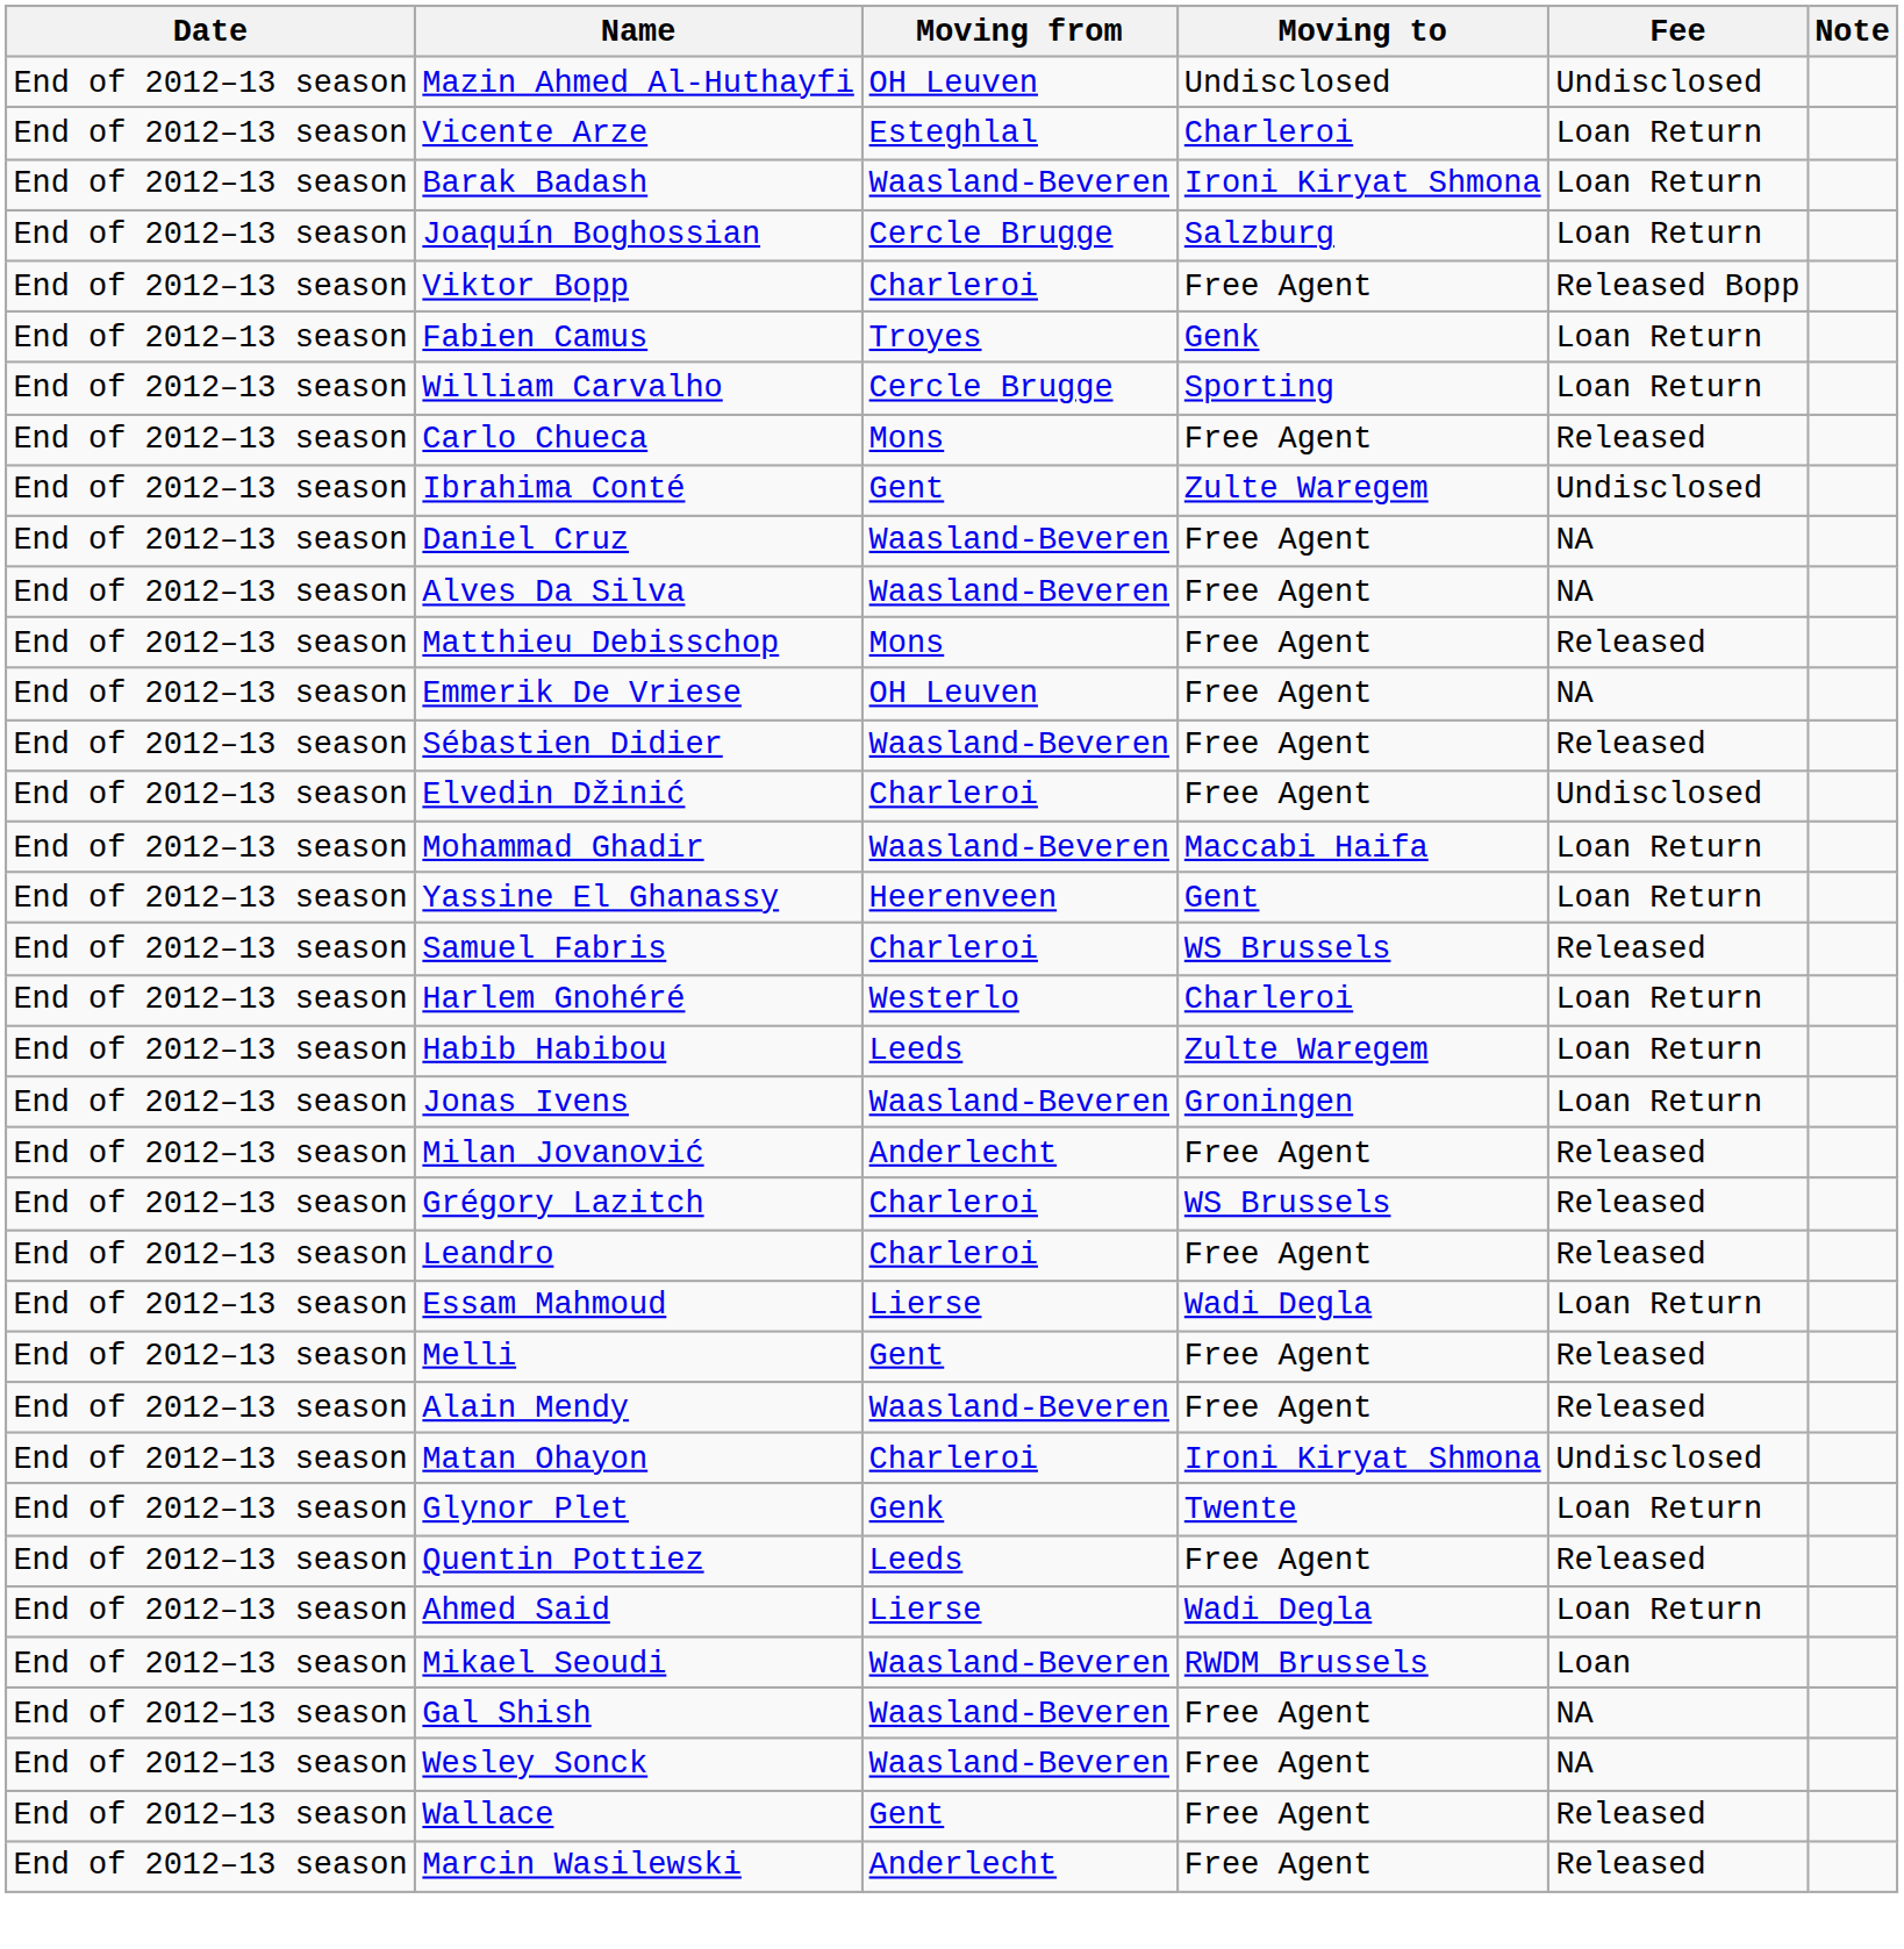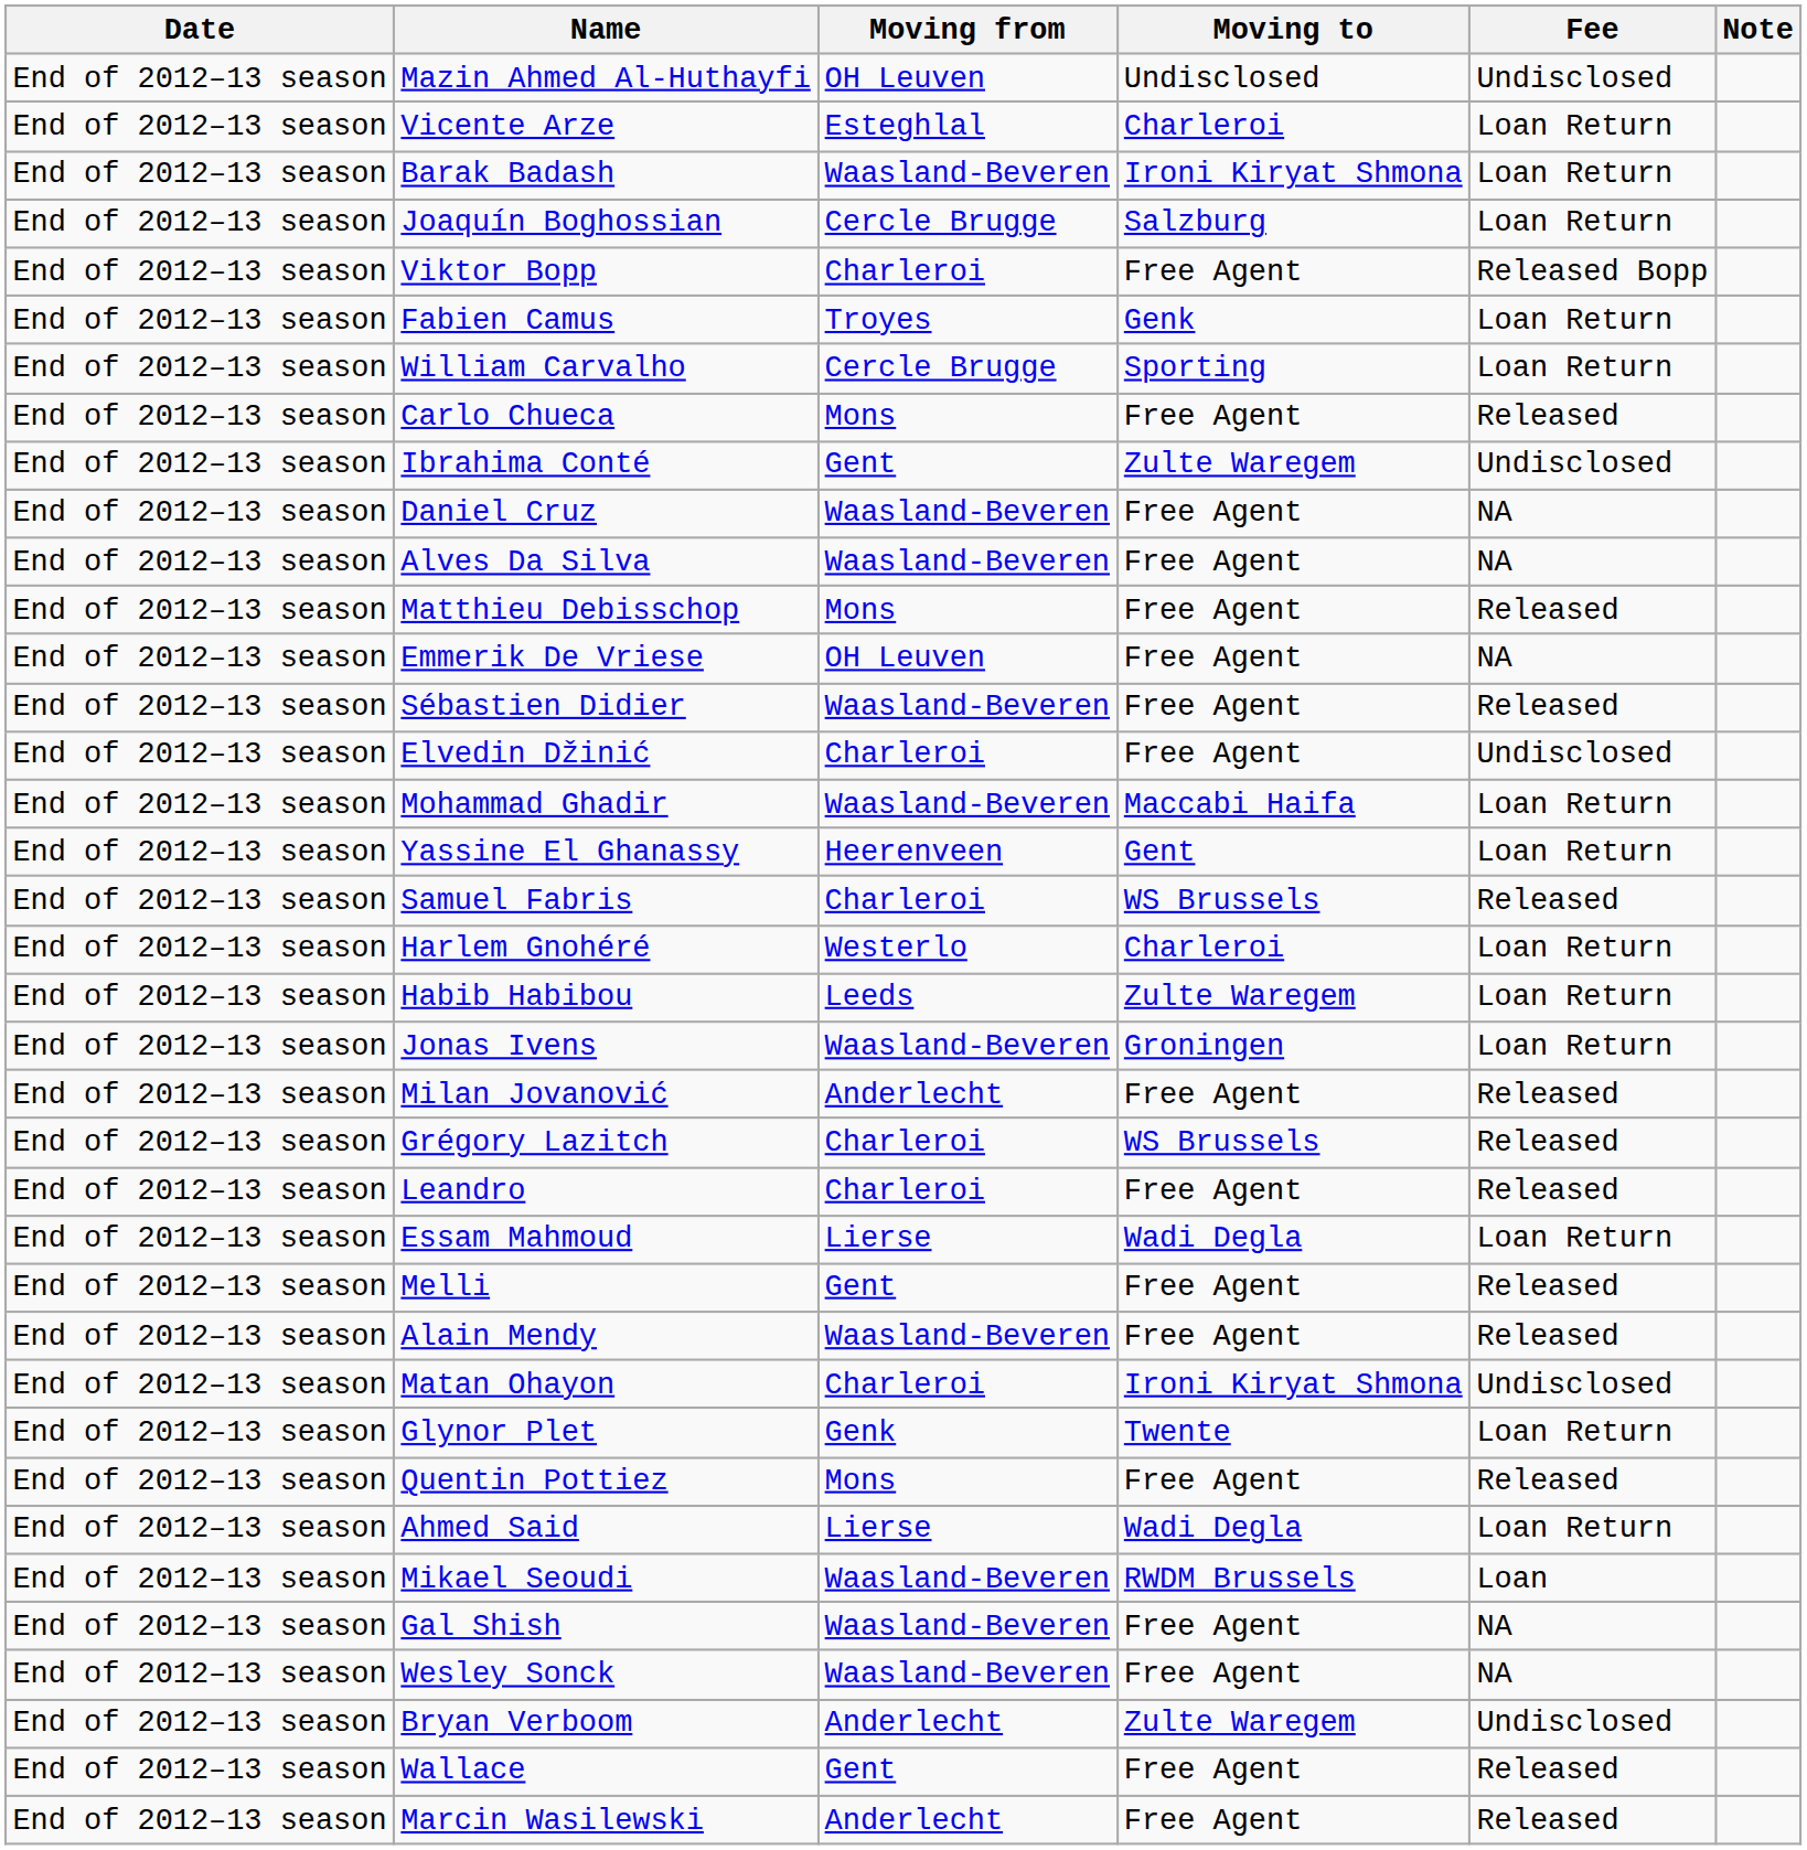 <table class="wikitable sortable">
 <tr>
 <th>Date</th>
 <th>Name</th>
 <th>Moving from</th>
 <th>Moving to</th>
 <th>Fee</th>
 <th>Note</th>
 </tr>
 <tr>
 <td>End of 2012–13 season</td>
 <td> <a href='#'>Mazin Ahmed Al-Huthayfi</a></td>
 <td> <a href='#'>OH Leuven</a></td>
 <td>Undisclosed</td>
 <td>Undisclosed </td>
 <td></td>
 </tr>
 <tr>
 <td>End of 2012–13 season</td>
 <td> <a href='#'>Vicente Arze</a></td>
 <td> <a href='#'>Esteghlal</a></td>
 <td> <a href='#'>Charleroi</a></td>
 <td>Loan Return </td>
 <td></td>
 </tr>
 <tr>
 <td>End of 2012–13 season</td>
 <td> <a href='#'>Barak Badash</a></td>
 <td> <a href='#'>Waasland-Beveren</a></td>
 <td> <a href='#'>Ironi Kiryat Shmona</a></td>
 <td>Loan Return </td>
 <td></td>
 </tr>
 <tr>
 <td>End of 2012–13 season</td>
 <td> <a href='#'>Joaquín Boghossian</a></td>
 <td> <a href='#'>Cercle Brugge</a></td>
 <td> <a href='#'>Salzburg</a></td>
 <td>Loan Return </td>
 <td></td>
 </tr>
 <tr>
 <td>End of 2012–13 season</td>
 <td> <a href='#'>Viktor Bopp</a></td>
 <td> <a href='#'>Charleroi</a></td>
 <td>Free Agent</td>
 <td>Released  Bopp</td>
 <td></td>
 </tr>
 <tr>
 <td>End of 2012–13 season</td>
 <td> <a href='#'>Fabien Camus</a></td>
 <td> <a href='#'>Troyes</a></td>
 <td> <a href='#'>Genk</a></td>
 <td>Loan Return </td>
 <td></td>
 </tr>
 <tr>
 <td>End of 2012–13 season</td>
 <td> <a href='#'>William Carvalho</a></td>
 <td> <a href='#'>Cercle Brugge</a></td>
 <td> <a href='#'>Sporting</a></td>
 <td>Loan Return </td>
 <td></td>
 </tr>
 <tr>
 <td>End of 2012–13 season</td>
 <td> <a href='#'>Carlo Chueca</a></td>
 <td> <a href='#'>Mons</a></td>
 <td>Free Agent</td>
 <td>Released </td>
 <td></td>
 </tr>
 <tr>
 <td>End of 2012–13 season</td>
 <td> <a href='#'>Ibrahima Conté</a></td>
 <td> <a href='#'>Gent</a></td>
 <td> <a href='#'>Zulte Waregem</a></td>
 <td>Undisclosed </td>
 <td align=center></td>
 </tr>
 <tr>
 <td>End of 2012–13 season</td>
 <td> <a href='#'>Daniel Cruz</a></td>
 <td> <a href='#'>Waasland-Beveren</a></td>
 <td>Free Agent</td>
 <td>NA </td>
 <td></td>
 </tr>
 <tr>
 <td>End of 2012–13 season</td>
 <td> <a href='#'>Alves Da Silva</a></td>
 <td> <a href='#'>Waasland-Beveren</a></td>
 <td>Free Agent</td>
 <td>NA </td>
 <td></td>
 </tr>
 <tr>
 <td>End of 2012–13 season</td>
 <td> <a href='#'>Matthieu Debisschop</a></td>
 <td> <a href='#'>Mons</a></td>
 <td>Free Agent</td>
 <td>Released </td>
 <td></td>
 </tr>
 <tr>
 <td>End of 2012–13 season</td>
 <td> <a href='#'>Emmerik De Vriese</a></td>
 <td> <a href='#'>OH Leuven</a></td>
 <td>Free Agent</td>
 <td>NA </td>
 <td></td>
 </tr>
 <tr>
 <td>End of 2012–13 season</td>
 <td> <a href='#'>Sébastien Didier</a></td>
 <td> <a href='#'>Waasland-Beveren</a></td>
 <td>Free Agent</td>
 <td>Released </td>
 <td></td>
 </tr>
 <tr>
 <td>End of 2012–13 season</td>
 <td> <a href='#'>Elvedin Džinić</a></td>
 <td> <a href='#'>Charleroi</a></td>
 <td>Free Agent</td>
 <td>Undisclosed </td>
 <td></td>
 </tr>
 <tr>
 <td>End of 2012–13 season</td>
 <td> <a href='#'>Mohammad Ghadir</a></td>
 <td> <a href='#'>Waasland-Beveren</a></td>
 <td> <a href='#'>Maccabi Haifa</a></td>
 <td>Loan Return </td>
 <td></td>
 </tr>
 <tr>
 <td>End of 2012–13 season</td>
 <td> <a href='#'>Yassine El Ghanassy</a></td>
 <td> <a href='#'>Heerenveen</a></td>
 <td> <a href='#'>Gent</a></td>
 <td>Loan Return </td>
 <td></td>
 </tr>
 <tr>
 <td>End of 2012–13 season</td>
 <td> <a href='#'>Samuel Fabris</a></td>
 <td> <a href='#'>Charleroi</a></td>
 <td> <a href='#'>WS Brussels</a></td>
 <td>Released </td>
 <td></td>
 </tr>
 <tr>
 <td>End of 2012–13 season</td>
 <td> <a href='#'>Harlem Gnohéré</a></td>
 <td> <a href='#'>Westerlo</a></td>
 <td> <a href='#'>Charleroi</a></td>
 <td>Loan Return </td>
 <td></td>
 </tr>
 <tr>
 <td>End of 2012–13 season</td>
 <td> <a href='#'>Habib Habibou</a></td>
 <td> <a href='#'>Leeds</a></td>
 <td> <a href='#'>Zulte Waregem</a></td>
 <td>Loan Return </td>
 <td></td>
 </tr>
 <tr>
 <td>End of 2012–13 season</td>
 <td> <a href='#'>Jonas Ivens</a></td>
 <td> <a href='#'>Waasland-Beveren</a></td>
 <td> <a href='#'>Groningen</a></td>
 <td>Loan Return </td>
 <td></td>
 </tr>
 <tr>
 <td>End of 2012–13 season</td>
 <td> <a href='#'>Milan Jovanović</a></td>
 <td> <a href='#'>Anderlecht</a></td>
 <td>Free Agent</td>
 <td>Released </td>
 <td></td>
 </tr>
 <tr>
 <td>End of 2012–13 season</td>
 <td> <a href='#'>Grégory Lazitch</a></td>
 <td> <a href='#'>Charleroi</a></td>
 <td> <a href='#'>WS Brussels</a></td>
 <td>Released </td>
 <td></td>
 </tr>
 <tr>
 <td>End of 2012–13 season</td>
 <td> <a href='#'>Leandro</a></td>
 <td> <a href='#'>Charleroi</a></td>
 <td>Free Agent</td>
 <td>Released </td>
 <td></td>
 </tr>
 <tr>
 <td>End of 2012–13 season</td>
 <td> <a href='#'>Essam Mahmoud</a></td>
 <td> <a href='#'>Lierse</a></td>
 <td> <a href='#'>Wadi Degla</a></td>
 <td>Loan Return </td>
 <td></td>
 </tr>
 <tr>
 <td>End of 2012–13 season</td>
 <td> <a href='#'>Melli</a></td>
 <td> <a href='#'>Gent</a></td>
 <td>Free Agent</td>
 <td>Released </td>
 <td></td>
 </tr>
 <tr>
 <td>End of 2012–13 season</td>
 <td> <a href='#'>Alain Mendy</a></td>
 <td> <a href='#'>Waasland-Beveren</a></td>
 <td>Free Agent</td>
 <td>Released </td>
 <td></td>
 </tr>
 <tr>
 <td>End of 2012–13 season</td>
 <td> <a href='#'>Matan Ohayon</a></td>
 <td> <a href='#'>Charleroi</a></td>
 <td> <a href='#'>Ironi Kiryat Shmona</a></td>
 <td>Undisclosed </td>
 <td></td>
 </tr>
 <tr>
 <td>End of 2012–13 season</td>
 <td> <a href='#'>Glynor Plet</a></td>
 <td> <a href='#'>Genk</a></td>
 <td> <a href='#'>Twente</a></td>
 <td>Loan Return </td>
 <td></td>
 </tr>
 <tr>
 <td>End of 2012–13 season</td>
 <td> <a href='#'>Quentin Pottiez</a></td>
-<td> <a href='#'>Leeds</a></td>
+<td> <a href='#'>Mons</a></td>
 <td>Free Agent</td>
 <td>Released </td>
 <td></td>
 </tr>
 <tr>
 <td>End of 2012–13 season</td>
 <td> <a href='#'>Ahmed Said</a></td>
 <td> <a href='#'>Lierse</a></td>
 <td> <a href='#'>Wadi Degla</a></td>
 <td>Loan Return </td>
 <td></td>
 </tr>
 <tr>
 <td>End of 2012–13 season</td>
 <td> <a href='#'>Mikael Seoudi</a></td>
 <td> <a href='#'>Waasland-Beveren</a></td>
 <td> <a href='#'>RWDM Brussels</a></td>
 <td>Loan </td>
 <td></td>
 </tr>
 <tr>
 <td>End of 2012–13 season</td>
 <td> <a href='#'>Gal Shish</a></td>
 <td> <a href='#'>Waasland-Beveren</a></td>
 <td>Free Agent</td>
 <td>NA </td>
 <td></td>
 </tr>
 <tr>
 <td>End of 2012–13 season</td>
 <td> <a href='#'>Wesley Sonck</a></td>
 <td> <a href='#'>Waasland-Beveren</a></td>
 <td>Free Agent</td>
 <td>NA </td>
 <td></td>
 </tr>
 <tr>
 <td>End of 2012–13 season</td>
+<td> <a href='#'>Bryan Verboom</a></td>
+<td> <a href='#'>Anderlecht</a></td>
+<td> <a href='#'>Zulte Waregem</a></td>
+<td>Undisclosed </td>
+<td align=center></td>
+</tr>
+<tr>
+<td>End of 2012–13 season</td>
 <td> <a href='#'>Wallace</a></td>
 <td> <a href='#'>Gent</a></td>
 <td>Free Agent</td>
 <td>Released </td>
 <td></td>
 </tr>
 <tr>
 <td>End of 2012–13 season</td>
 <td> <a href='#'>Marcin Wasilewski</a></td>
 <td> <a href='#'>Anderlecht</a></td>
 <td>Free Agent</td>
 <td>Released </td>
 <td></td>
 </tr>
 </table>
